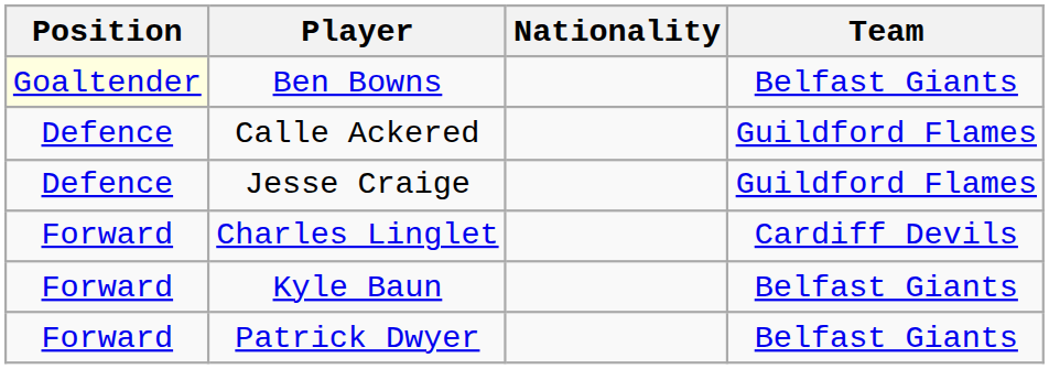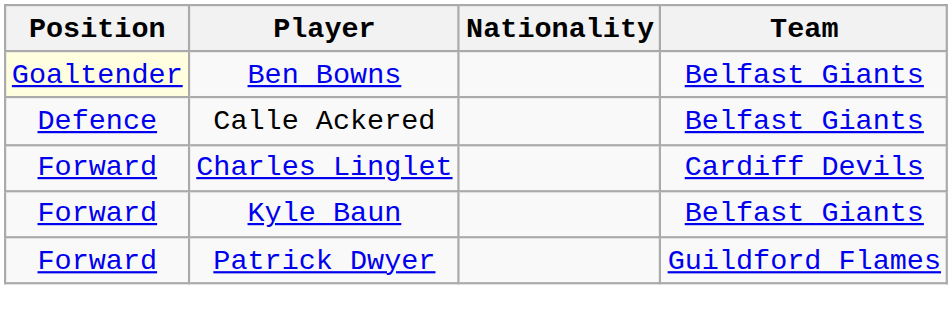 <table class="wikitable">
 <tr>
 <th>Position</th>
 <th>Player</th>
 <th>Nationality</th>
 <th>Team</th>
 </tr>
 <tr align="center">
 <td style="background: lightyellow;"><a href='#'>Goaltender</a></td>
 <td><a href='#'>Ben Bowns</a></td>
 <td></td>
 <td><a href='#'>Belfast Giants</a></td>
 </tr>
 <tr align="center">
 <td><a href='#'>Defence</a></td>
 <td>Calle Ackered</td>
 <td></td>
-<td><a href='#'>Guildford Flames</a></td>
-</tr>
-<tr align="center">
-<td><a href='#'>Defence</a></td>
-<td>Jesse Craige</td>
-<td></td>
-<td><a href='#'>Guildford Flames</a></td>
+<td><a href='#'>Belfast Giants</a></td>
 </tr>
 <tr align="center">
 <td><a href='#'>Forward</a></td>
 <td><a href='#'>Charles Linglet</a></td>
 <td></td>
 <td><a href='#'>Cardiff Devils</a></td>
 </tr>
 <tr align="center">
 <td><a href='#'>Forward</a></td>
 <td><a href='#'>Kyle Baun</a></td>
 <td></td>
 <td><a href='#'>Belfast Giants</a></td>
 </tr>
 <tr align="center">
 <td><a href='#'>Forward</a></td>
 <td><a href='#'>Patrick Dwyer</a></td>
 <td></td>
-<td><a href='#'>Belfast Giants</a></td>
+<td><a href='#'>Guildford Flames</a></td>
 </tr>
 </table>
